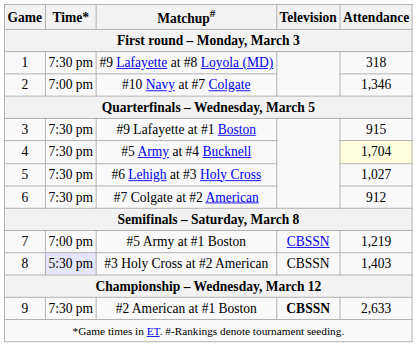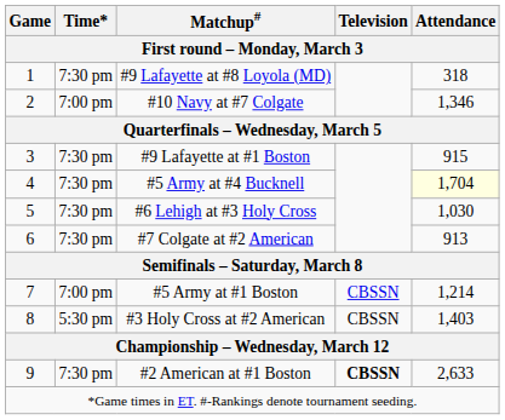 <table class="wikitable" style="text-align:center;font-size: 95%">
 <tr>
 <th>Game</th>
 <th>Time*</th>
 <th>Matchup<sup>#</sup></th>
 <th>Television</th>
 <th>Attendance</th>
 </tr>
 <tr>
 <th colspan=5>First round – Monday, March 3</th>
 </tr>
 <tr>
 <td>1</td>
 <td>7:30 pm</td>
 <td>#9 <a href='#'>Lafayette</a> at #8 <a href='#'>Loyola (MD)</a></td>
 <td rowspan=2></td>
 <td>318</td>
 </tr>
 <tr>
 <td>2</td>
 <td>7:00 pm</td>
 <td>#10 <a href='#'>Navy</a> at #7 <a href='#'>Colgate</a></td>
 <td>1,346</td>
 </tr>
 <tr>
 <th colspan=5>Quarterfinals – Wednesday, March 5</th>
 </tr>
 <tr>
 <td>3</td>
 <td>7:30 pm</td>
 <td>#9 Lafayette at #1 <a href='#'>Boston</a></td>
 <td rowspan=4></td>
 <td>915</td>
 </tr>
 <tr>
 <td>4</td>
 <td>7:30 pm</td>
 <td>#5 <a href='#'>Army</a> at #4 <a href='#'>Bucknell</a></td>
 <td style="background: lightyellow;">1,704</td>
 </tr>
 <tr>
 <td>5</td>
 <td>7:30 pm</td>
 <td>#6 <a href='#'>Lehigh</a> at #3 <a href='#'>Holy Cross</a></td>
-<td>1,027</td>
+<td>1,030</td>
 </tr>
 <tr>
 <td>6</td>
 <td>7:30 pm</td>
 <td>#7 Colgate at #2 <a href='#'>American</a></td>
-<td>912</td>
+<td>913</td>
 </tr>
 <tr>
 <th colspan=5>Semifinals – Saturday, March 8</th>
 </tr>
 <tr>
 <td>7</td>
 <td>7:00 pm</td>
 <td>#5 Army at #1 Boston</td>
 <td><a href='#'>CBSSN</a></td>
-<td>1,219</td>
+<td>1,214</td>
 </tr>
 <tr>
 <td>8</td>
-<td style="background: lavender;">5:30 pm</td>
+<td>5:30 pm</td>
 <td>#3 Holy Cross at #2 American</td>
 <td>CBSSN</td>
 <td>1,403</td>
 </tr>
 <tr>
 <th colspan=5>Championship – Wednesday, March 12</th>
 </tr>
 <tr>
 <td>9</td>
 <td>7:30 pm</td>
 <td>#2 American at #1 Boston</td>
 <td><strong>CBSSN</strong></td>
 <td>2,633</td>
 </tr>
 <tr>
 <td colspan=5><small>*Game times in <a href='#'>ET</a>. #-Rankings denote tournament seeding.</small></td>
 </tr>
 </table>
